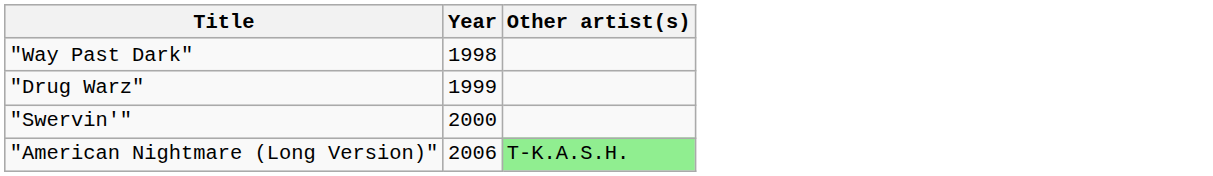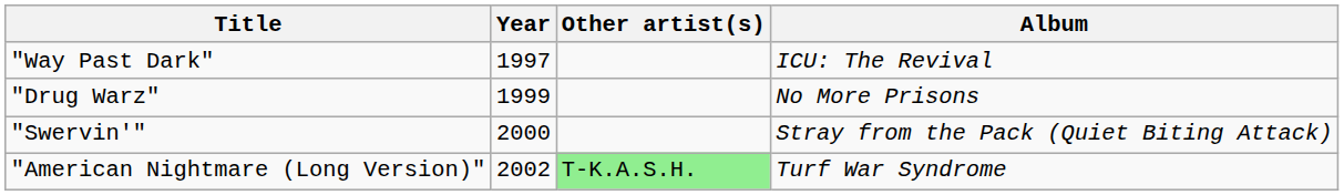 <table class="wikitable">
 <tr>
 <th><strong>Title</strong></th>
 <th>Year</th>
 <th><strong>Other artist(s)</strong></th>
+<th><strong>Album</strong></th>
 </tr>
 <tr>
 <td>"Way Past Dark"</td>
-<td>1998</td>
+<td>1997</td>
 <td></td>
+<td><em>ICU: The Revival</em></td>
 </tr>
 <tr>
 <td>"Drug Warz"</td>
 <td>1999</td>
 <td></td>
+<td><em>No More Prisons</em></td>
 </tr>
 <tr>
 <td>"Swervin'"</td>
 <td>2000</td>
 <td></td>
+<td><em>Stray from the Pack (Quiet Biting Attack)</em></td>
 </tr>
 <tr>
 <td>"American Nightmare (Long Version)"</td>
-<td>2006</td>
+<td>2002</td>
 <td style="background: lightgreen;">T-K.A.S.H.</td>
+<td><em>Turf War Syndrome</em></td>
 </tr>
 </table>
